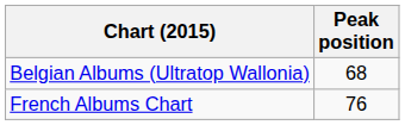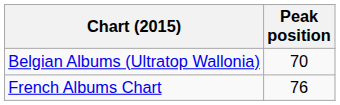 <table class="wikitable">
 <tr>
 <th>Chart (2015)</th>
 <th>Peak<br>position</th>
 </tr>
 <tr>
 <td><a href='#'>Belgian Albums (Ultratop Wallonia)</a></td>
-<td align="center">68</td>
+<td align="center">70</td>
 </tr>
 <tr>
 <td><a href='#'>French Albums Chart</a></td>
 <td align="center">76</td>
 </tr>
 </table>
